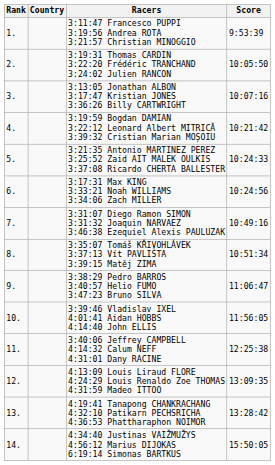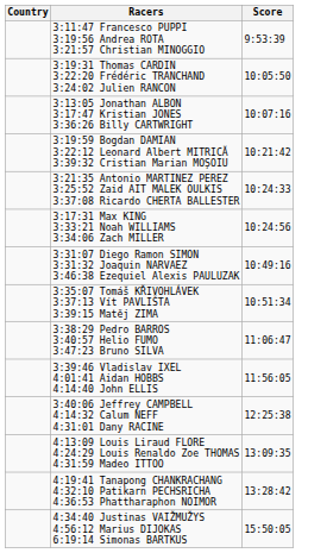 <table class="wikitable sortable" style="text-align:left;font-size:95%">
 <tr>
-<th>Rank</th>
 <th>Country</th>
 <th>Racers</th>
 <th>Score</th>
 </tr>
 <tr>
-<td>1.</td>
 <td></td>
 <td>3:11:47 Francesco PUPPI<br>3:19:56 Andrea ROTA<br>3:21:57 Christian MINOGGIO</td>
 <td>9:53:39</td>
 </tr>
 <tr>
-<td>2.</td>
 <td></td>
 <td>3:19:31 Thomas CARDIN<br>3:22:20 Frédéric TRANCHAND<br>3:24:02 Julien RANCON</td>
 <td>10:05:50</td>
 </tr>
 <tr>
-<td>3.</td>
 <td></td>
 <td>3:13:05	Jonathan ALBON<br>3:17:47	Kristian JONES<br>3:36:26	Billy CARTWRIGHT</td>
 <td>10:07:16</td>
 </tr>
 <tr>
-<td>4.</td>
 <td></td>
 <td>3:19:59 Bogdan DAMIAN<br>3:22:12	Leonard Albert MITRICĂ<br>3:39:32	Cristian Marian MOȘOIU</td>
 <td>10:21:42</td>
 </tr>
 <tr>
-<td>5.</td>
 <td></td>
 <td>3:21:35 Antonio MARTINEZ PEREZ<br>3:25:52	Zaid AIT MALEK OULKIS<br>3:37:08	Ricardo CHERTA BALLESTER</td>
 <td>10:24:33</td>
 </tr>
 <tr>
-<td>6.</td>
 <td></td>
 <td>3:17:31	Max KING<br>3:33:21	Noah WILLIAMS<br>3:34:06	Zach MILLER</td>
 <td>10:24:56</td>
 </tr>
 <tr>
-<td>7.</td>
 <td></td>
 <td>3:31:07	Diego Ramon SIMON<br>3:31:32	Joaquin NARVAEZ<br>3:46:38	Ezequiel Alexis PAULUZAK</td>
 <td>10:49:16</td>
 </tr>
 <tr>
-<td>8.</td>
 <td></td>
 <td>3:35:07	Tomáš KŘIVOHLÁVEK<br>3:37:13	Vít PAVLIŠTA<br>3:39:15	Matěj ZIMA</td>
 <td>10:51:34</td>
 </tr>
 <tr>
-<td>9.</td>
 <td></td>
 <td>3:38:29	Pedro BARROS<br>3:40:57	Helio FUMO<br>3:47:23	Bruno SILVA</td>
 <td>11:06:47</td>
 </tr>
 <tr>
-<td>10.</td>
 <td></td>
 <td>3:39:46	Vladislav IXEL<br>4:01:41	Aidan HOBBS<br>4:14:40	John ELLIS</td>
 <td>11:56:05</td>
 </tr>
 <tr>
-<td>11.</td>
 <td></td>
 <td>3:40:06	Jeffrey CAMPBELL<br>4:14:32	Calum NEFF<br>4:31:01	Dany RACINE</td>
 <td>12:25:38</td>
 </tr>
 <tr>
-<td>12.</td>
 <td></td>
 <td>4:13:09	Louis Liraud FLORE<br>4:24:29	Louis Renaldo Zoe THOMAS<br>4:31:59	Madeo ITTOO</td>
 <td>13:09:35</td>
 </tr>
 <tr>
-<td>13.</td>
 <td></td>
 <td>4:19:41	Tanapong CHANKRACHANG<br>4:32:10	Patikarn PECHSRICHA<br>4:36:53	Phattharaphon NOIMOR</td>
 <td>13:28:42</td>
 </tr>
 <tr>
-<td>14.</td>
 <td></td>
 <td>4:34:40	Justinas VAIŽMUŽYS<br>4:56:12	Marius DIJOKAS<br>6:19:14	Simonas BARTKUS</td>
 <td>15:50:05</td>
 </tr>
 </table>
